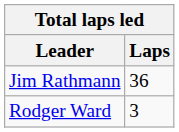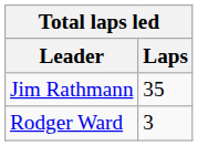 <table class="wikitable">
 <tr>
 <th colspan=2>Total laps led</th>
 </tr>
 <tr>
 <th>Leader</th>
 <th>Laps</th>
 </tr>
 <tr>
 <td><a href='#'>Jim Rathmann</a></td>
-<td>36</td>
+<td>35</td>
 </tr>
 <tr>
 <td><a href='#'>Rodger Ward</a></td>
 <td>3</td>
 </tr>
 </table>
